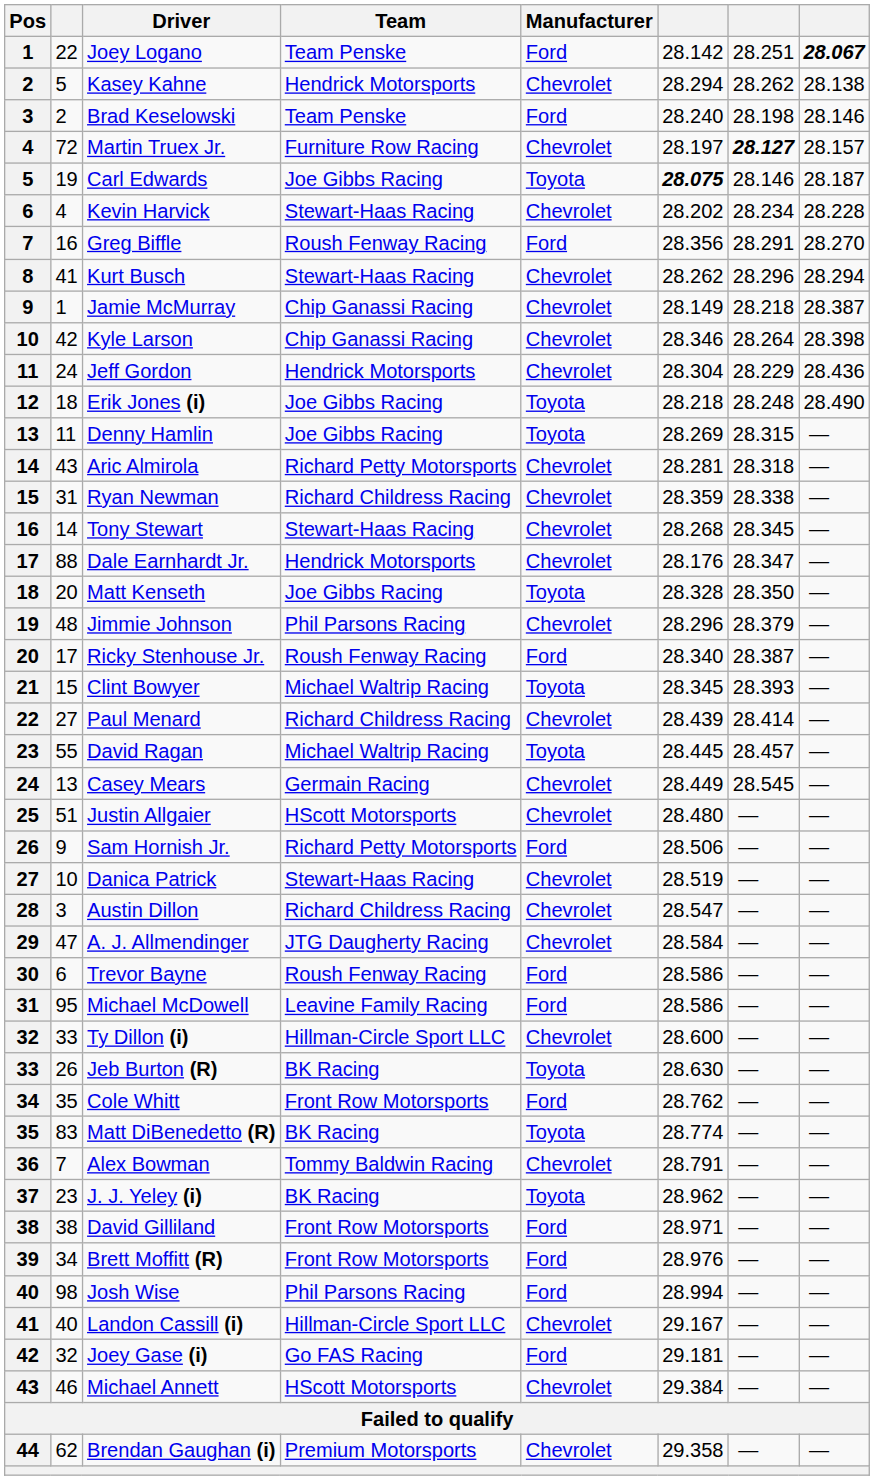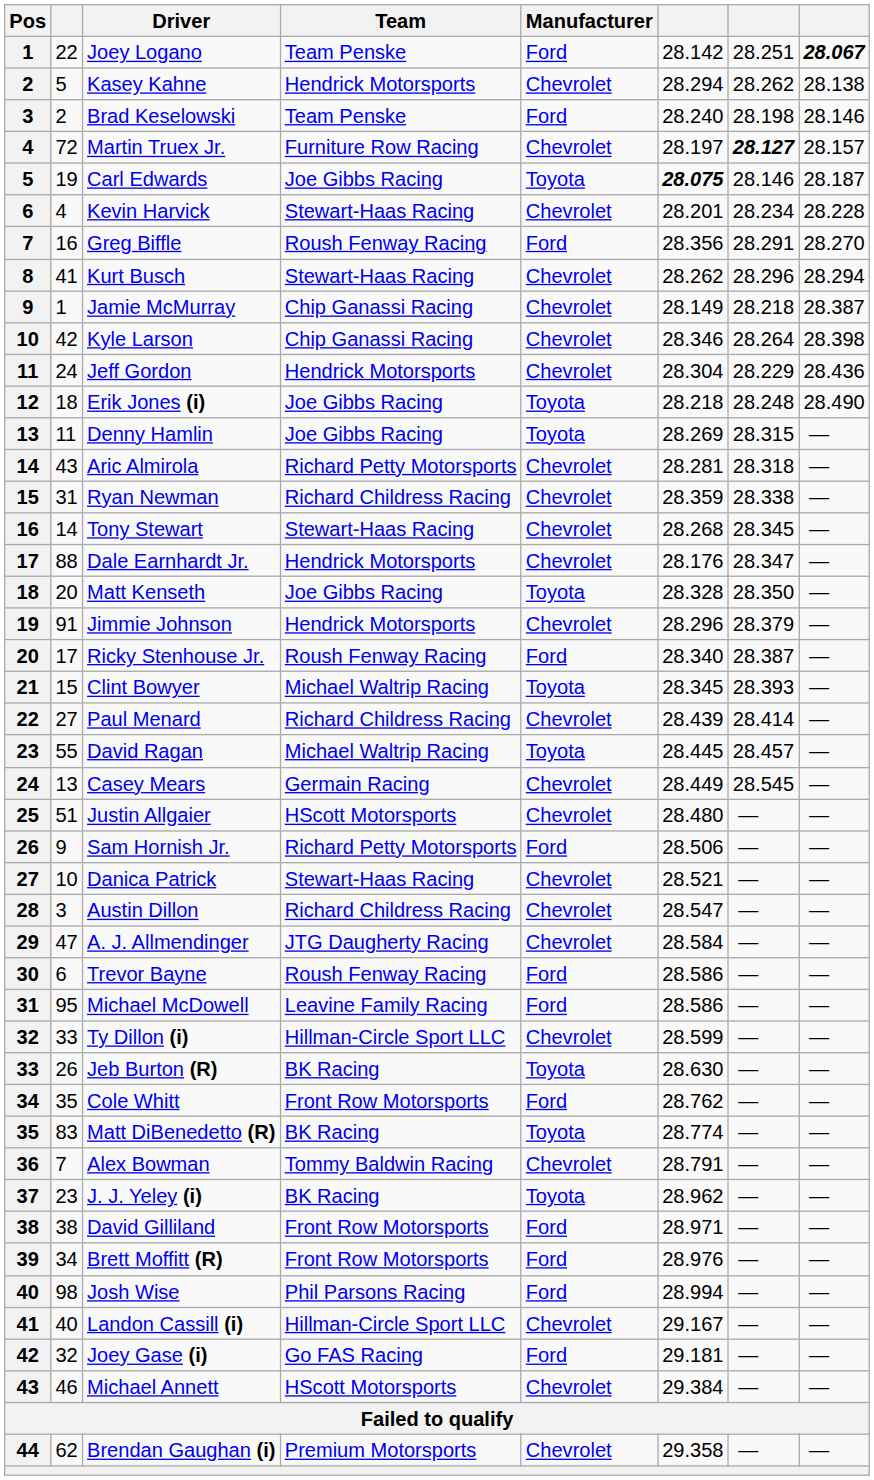 <table class="wikitable" style="font-size:95%">
 <tr>
 <th>Pos</th>
 <th></th>
 <th>Driver</th>
 <th>Team</th>
 <th>Manufacturer</th>
 <th></th>
 <th></th>
 <th></th>
 </tr>
 <tr>
 <th>1</th>
 <td>22</td>
 <td><a href='#'>Joey Logano</a></td>
 <td><a href='#'>Team Penske</a></td>
 <td><a href='#'>Ford</a></td>
 <td>28.142</td>
 <td>28.251</td>
 <td><strong><em>28.067</em></strong></td>
 </tr>
 <tr>
 <th>2</th>
 <td>5</td>
 <td><a href='#'>Kasey Kahne</a></td>
 <td><a href='#'>Hendrick Motorsports</a></td>
 <td><a href='#'>Chevrolet</a></td>
 <td>28.294</td>
 <td>28.262</td>
 <td>28.138</td>
 </tr>
 <tr>
 <th>3</th>
 <td>2</td>
 <td><a href='#'>Brad Keselowski</a></td>
 <td><a href='#'>Team Penske</a></td>
 <td><a href='#'>Ford</a></td>
 <td>28.240</td>
 <td>28.198</td>
 <td>28.146</td>
 </tr>
 <tr>
 <th>4</th>
 <td>72</td>
 <td><a href='#'>Martin Truex Jr.</a></td>
 <td><a href='#'>Furniture Row Racing</a></td>
 <td><a href='#'>Chevrolet</a></td>
 <td>28.197</td>
 <td><strong><em>28.127</em></strong></td>
 <td>28.157</td>
 </tr>
 <tr>
 <th>5</th>
 <td>19</td>
 <td><a href='#'>Carl Edwards</a></td>
 <td><a href='#'>Joe Gibbs Racing</a></td>
 <td><a href='#'>Toyota</a></td>
 <td><strong><em>28.075</em></strong></td>
 <td>28.146</td>
 <td>28.187</td>
 </tr>
 <tr>
 <th>6</th>
 <td>4</td>
 <td><a href='#'>Kevin Harvick</a></td>
 <td><a href='#'>Stewart-Haas Racing</a></td>
 <td><a href='#'>Chevrolet</a></td>
-<td>28.202</td>
+<td>28.201</td>
 <td>28.234</td>
 <td>28.228</td>
 </tr>
 <tr>
 <th>7</th>
 <td>16</td>
 <td><a href='#'>Greg Biffle</a></td>
 <td><a href='#'>Roush Fenway Racing</a></td>
 <td><a href='#'>Ford</a></td>
 <td>28.356</td>
 <td>28.291</td>
 <td>28.270</td>
 </tr>
 <tr>
 <th>8</th>
 <td>41</td>
 <td><a href='#'>Kurt Busch</a></td>
 <td><a href='#'>Stewart-Haas Racing</a></td>
 <td><a href='#'>Chevrolet</a></td>
 <td>28.262</td>
 <td>28.296</td>
 <td>28.294</td>
 </tr>
 <tr>
 <th>9</th>
 <td>1</td>
 <td><a href='#'>Jamie McMurray</a></td>
 <td><a href='#'>Chip Ganassi Racing</a></td>
 <td><a href='#'>Chevrolet</a></td>
 <td>28.149</td>
 <td>28.218</td>
 <td>28.387</td>
 </tr>
 <tr>
 <th>10</th>
 <td>42</td>
 <td><a href='#'>Kyle Larson</a></td>
 <td><a href='#'>Chip Ganassi Racing</a></td>
 <td><a href='#'>Chevrolet</a></td>
 <td>28.346</td>
 <td>28.264</td>
 <td>28.398</td>
 </tr>
 <tr>
 <th>11</th>
 <td>24</td>
 <td><a href='#'>Jeff Gordon</a></td>
 <td><a href='#'>Hendrick Motorsports</a></td>
 <td><a href='#'>Chevrolet</a></td>
 <td>28.304</td>
 <td>28.229</td>
 <td>28.436</td>
 </tr>
 <tr>
 <th>12</th>
 <td>18</td>
 <td><a href='#'>Erik Jones</a> <strong>(i)</strong></td>
 <td><a href='#'>Joe Gibbs Racing</a></td>
 <td><a href='#'>Toyota</a></td>
 <td>28.218</td>
 <td>28.248</td>
 <td>28.490</td>
 </tr>
 <tr>
 <th>13</th>
 <td>11</td>
 <td><a href='#'>Denny Hamlin</a></td>
 <td><a href='#'>Joe Gibbs Racing</a></td>
 <td><a href='#'>Toyota</a></td>
 <td>28.269</td>
 <td>28.315</td>
 <td> —</td>
 </tr>
 <tr>
 <th>14</th>
 <td>43</td>
 <td><a href='#'>Aric Almirola</a></td>
 <td><a href='#'>Richard Petty Motorsports</a></td>
 <td><a href='#'>Chevrolet</a></td>
 <td>28.281</td>
 <td>28.318</td>
 <td> —</td>
 </tr>
 <tr>
 <th>15</th>
 <td>31</td>
 <td><a href='#'>Ryan Newman</a></td>
 <td><a href='#'>Richard Childress Racing</a></td>
 <td><a href='#'>Chevrolet</a></td>
 <td>28.359</td>
 <td>28.338</td>
 <td> —</td>
 </tr>
 <tr>
 <th>16</th>
 <td>14</td>
 <td><a href='#'>Tony Stewart</a></td>
 <td><a href='#'>Stewart-Haas Racing</a></td>
 <td><a href='#'>Chevrolet</a></td>
 <td>28.268</td>
 <td>28.345</td>
 <td> —</td>
 </tr>
 <tr>
 <th>17</th>
 <td>88</td>
 <td><a href='#'>Dale Earnhardt Jr.</a></td>
 <td><a href='#'>Hendrick Motorsports</a></td>
 <td><a href='#'>Chevrolet</a></td>
 <td>28.176</td>
 <td>28.347</td>
 <td> —</td>
 </tr>
 <tr>
 <th>18</th>
 <td>20</td>
 <td><a href='#'>Matt Kenseth</a></td>
 <td><a href='#'>Joe Gibbs Racing</a></td>
 <td><a href='#'>Toyota</a></td>
 <td>28.328</td>
 <td>28.350</td>
 <td> —</td>
 </tr>
 <tr>
 <th>19</th>
-<td>48</td>
+<td>91</td>
 <td><a href='#'>Jimmie Johnson</a></td>
-<td><a href='#'>Phil Parsons Racing</a></td>
+<td><a href='#'>Hendrick Motorsports</a></td>
 <td><a href='#'>Chevrolet</a></td>
 <td>28.296</td>
 <td>28.379</td>
 <td> —</td>
 </tr>
 <tr>
 <th>20</th>
 <td>17</td>
 <td><a href='#'>Ricky Stenhouse Jr.</a></td>
 <td><a href='#'>Roush Fenway Racing</a></td>
 <td><a href='#'>Ford</a></td>
 <td>28.340</td>
 <td>28.387</td>
 <td> —</td>
 </tr>
 <tr>
 <th>21</th>
 <td>15</td>
 <td><a href='#'>Clint Bowyer</a></td>
 <td><a href='#'>Michael Waltrip Racing</a></td>
 <td><a href='#'>Toyota</a></td>
 <td>28.345</td>
 <td>28.393</td>
 <td> —</td>
 </tr>
 <tr>
 <th>22</th>
 <td>27</td>
 <td><a href='#'>Paul Menard</a></td>
 <td><a href='#'>Richard Childress Racing</a></td>
 <td><a href='#'>Chevrolet</a></td>
 <td>28.439</td>
 <td>28.414</td>
 <td> —</td>
 </tr>
 <tr>
 <th>23</th>
 <td>55</td>
 <td><a href='#'>David Ragan</a></td>
 <td><a href='#'>Michael Waltrip Racing</a></td>
 <td><a href='#'>Toyota</a></td>
 <td>28.445</td>
 <td>28.457</td>
 <td> —</td>
 </tr>
 <tr>
 <th>24</th>
 <td>13</td>
 <td><a href='#'>Casey Mears</a></td>
 <td><a href='#'>Germain Racing</a></td>
 <td><a href='#'>Chevrolet</a></td>
 <td>28.449</td>
 <td>28.545</td>
 <td> —</td>
 </tr>
 <tr>
 <th>25</th>
 <td>51</td>
 <td><a href='#'>Justin Allgaier</a></td>
 <td><a href='#'>HScott Motorsports</a></td>
 <td><a href='#'>Chevrolet</a></td>
 <td>28.480</td>
 <td> —</td>
 <td> —</td>
 </tr>
 <tr>
 <th>26</th>
 <td>9</td>
 <td><a href='#'>Sam Hornish Jr.</a></td>
 <td><a href='#'>Richard Petty Motorsports</a></td>
 <td><a href='#'>Ford</a></td>
 <td>28.506</td>
 <td> —</td>
 <td> —</td>
 </tr>
 <tr>
 <th>27</th>
 <td>10</td>
 <td><a href='#'>Danica Patrick</a></td>
 <td><a href='#'>Stewart-Haas Racing</a></td>
 <td><a href='#'>Chevrolet</a></td>
-<td>28.519</td>
+<td>28.521</td>
 <td> —</td>
 <td> —</td>
 </tr>
 <tr>
 <th>28</th>
 <td>3</td>
 <td><a href='#'>Austin Dillon</a></td>
 <td><a href='#'>Richard Childress Racing</a></td>
 <td><a href='#'>Chevrolet</a></td>
 <td>28.547</td>
 <td> —</td>
 <td> —</td>
 </tr>
 <tr>
 <th>29</th>
 <td>47</td>
 <td><a href='#'>A. J. Allmendinger</a></td>
 <td><a href='#'>JTG Daugherty Racing</a></td>
 <td><a href='#'>Chevrolet</a></td>
 <td>28.584</td>
 <td> —</td>
 <td> —</td>
 </tr>
 <tr>
 <th>30</th>
 <td>6</td>
 <td><a href='#'>Trevor Bayne</a></td>
 <td><a href='#'>Roush Fenway Racing</a></td>
 <td><a href='#'>Ford</a></td>
 <td>28.586</td>
 <td> —</td>
 <td> —</td>
 </tr>
 <tr>
 <th>31</th>
 <td>95</td>
 <td><a href='#'>Michael McDowell</a></td>
 <td><a href='#'>Leavine Family Racing</a></td>
 <td><a href='#'>Ford</a></td>
 <td>28.586</td>
 <td> —</td>
 <td> —</td>
 </tr>
 <tr>
 <th>32</th>
 <td>33</td>
 <td><a href='#'>Ty Dillon</a> <strong>(i)</strong></td>
 <td><a href='#'>Hillman-Circle Sport LLC</a></td>
 <td><a href='#'>Chevrolet</a></td>
-<td>28.600</td>
+<td>28.599</td>
 <td> —</td>
 <td> —</td>
 </tr>
 <tr>
 <th>33</th>
 <td>26</td>
 <td><a href='#'>Jeb Burton</a> <strong>(R)</strong></td>
 <td><a href='#'>BK Racing</a></td>
 <td><a href='#'>Toyota</a></td>
 <td>28.630</td>
 <td> —</td>
 <td> —</td>
 </tr>
 <tr>
 <th>34</th>
 <td>35</td>
 <td><a href='#'>Cole Whitt</a></td>
 <td><a href='#'>Front Row Motorsports</a></td>
 <td><a href='#'>Ford</a></td>
 <td>28.762</td>
 <td> —</td>
 <td> —</td>
 </tr>
 <tr>
 <th>35</th>
 <td>83</td>
 <td><a href='#'>Matt DiBenedetto</a> <strong>(R)</strong></td>
 <td><a href='#'>BK Racing</a></td>
 <td><a href='#'>Toyota</a></td>
 <td>28.774</td>
 <td> —</td>
 <td> —</td>
 </tr>
 <tr>
 <th>36</th>
 <td>7</td>
 <td><a href='#'>Alex Bowman</a></td>
 <td><a href='#'>Tommy Baldwin Racing</a></td>
 <td><a href='#'>Chevrolet</a></td>
 <td>28.791</td>
 <td> —</td>
 <td> —</td>
 </tr>
 <tr>
 <th>37</th>
 <td>23</td>
 <td><a href='#'>J. J. Yeley</a> <strong>(i)</strong></td>
 <td><a href='#'>BK Racing</a></td>
 <td><a href='#'>Toyota</a></td>
 <td>28.962</td>
 <td> —</td>
 <td> —</td>
 </tr>
 <tr>
 <th>38</th>
 <td>38</td>
 <td><a href='#'>David Gilliland</a></td>
 <td><a href='#'>Front Row Motorsports</a></td>
 <td><a href='#'>Ford</a></td>
 <td>28.971</td>
 <td> —</td>
 <td> —</td>
 </tr>
 <tr>
 <th>39</th>
 <td>34</td>
 <td><a href='#'>Brett Moffitt</a> <strong>(R)</strong></td>
 <td><a href='#'>Front Row Motorsports</a></td>
 <td><a href='#'>Ford</a></td>
 <td>28.976</td>
 <td> —</td>
 <td> —</td>
 </tr>
 <tr>
 <th>40</th>
 <td>98</td>
 <td><a href='#'>Josh Wise</a></td>
 <td><a href='#'>Phil Parsons Racing</a></td>
 <td><a href='#'>Ford</a></td>
 <td>28.994</td>
 <td> —</td>
 <td> —</td>
 </tr>
 <tr>
 <th>41</th>
 <td>40</td>
 <td><a href='#'>Landon Cassill</a> <strong>(i)</strong></td>
 <td><a href='#'>Hillman-Circle Sport LLC</a></td>
 <td><a href='#'>Chevrolet</a></td>
 <td>29.167</td>
 <td> —</td>
 <td> —</td>
 </tr>
 <tr>
 <th>42</th>
 <td>32</td>
 <td><a href='#'>Joey Gase</a> <strong>(i)</strong></td>
 <td><a href='#'>Go FAS Racing</a></td>
 <td><a href='#'>Ford</a></td>
 <td>29.181</td>
 <td> —</td>
 <td> —</td>
 </tr>
 <tr>
 <th>43</th>
 <td>46</td>
 <td><a href='#'>Michael Annett</a></td>
 <td><a href='#'>HScott Motorsports</a></td>
 <td><a href='#'>Chevrolet</a></td>
 <td>29.384</td>
 <td> —</td>
 <td> —</td>
 </tr>
 <tr>
 <th colspan="8">Failed to qualify</th>
 </tr>
 <tr>
 <th>44</th>
 <td>62</td>
 <td><a href='#'>Brendan Gaughan</a> <strong>(i)</strong></td>
 <td><a href='#'>Premium Motorsports</a></td>
 <td><a href='#'>Chevrolet</a></td>
 <td>29.358</td>
 <td> —</td>
 <td> —</td>
 </tr>
 <tr>
 <th colspan="8"></th>
 </tr>
 </table>
